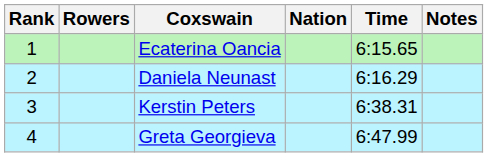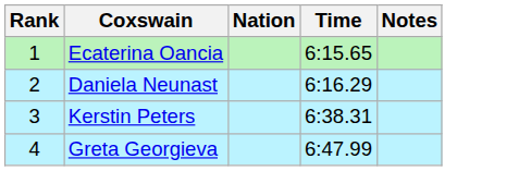 <table class="wikitable sortable" style="text-align:center">
 <tr>
 <th>Rank</th>
-<th>Rowers</th>
 <th>Coxswain</th>
 <th>Nation</th>
 <th>Time</th>
 <th>Notes</th>
 </tr>
 <tr bgcolor=bbf3bb>
 <td>1</td>
-<td align=left data-sort-value="Anitaș, Herta"></td>
 <td align=left data-sort-value="Oancia, Ecaterina"><a href='#'>Ecaterina Oancia</a></td>
 <td align=left></td>
 <td>6:15.65</td>
 <td></td>
 </tr>
 <tr bgcolor=bbf3ff>
 <td>2</td>
-<td align=left data-sort-value="Balthasar, Ramona"></td>
 <td align=left data-sort-value="Neunast, Daniela"><a href='#'>Daniela Neunast</a></td>
 <td align=left></td>
 <td>6:16.29</td>
 <td></td>
 </tr>
 <tr bgcolor=bbf3ff>
 <td>3</td>
-<td align=left data-sort-value="Althoff-Schwerzmann, Inge"></td>
 <td align=left data-sort-value="Peters, Kerstin"><a href='#'>Kerstin Peters</a></td>
 <td align=left></td>
 <td>6:38.31</td>
 <td></td>
 </tr>
 <tr bgcolor=bbf3ff>
 <td>4</td>
-<td align=left data-sort-value="Ivanova, Nevyana"></td>
 <td align=left data-sort-value="Georgieva, Greta"><a href='#'>Greta Georgieva</a></td>
 <td align=left></td>
 <td>6:47.99</td>
 <td></td>
 </tr>
 </table>
